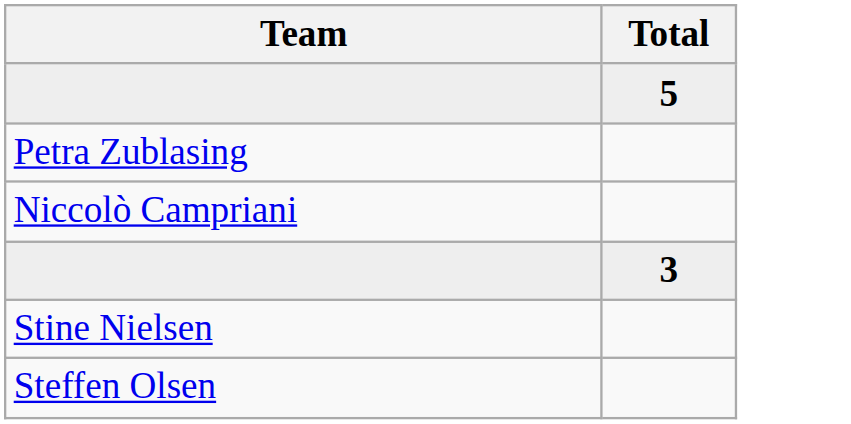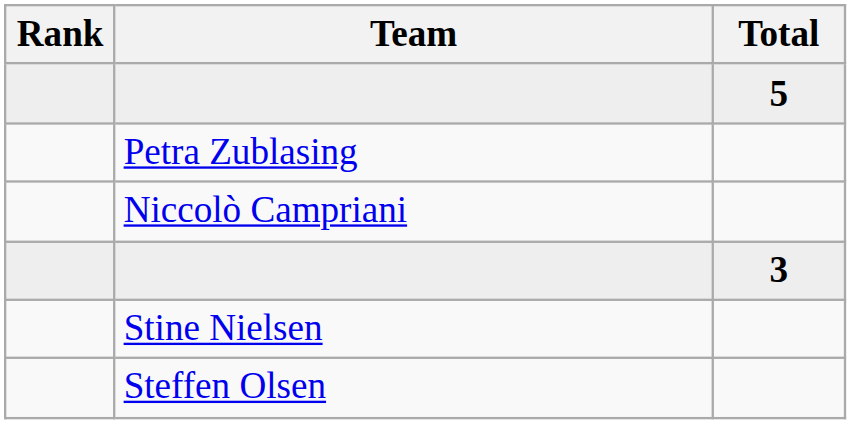 <table class="wikitable" style="text-align:center">
 <tr>
+<th width=40>Rank</th>
 <th width=250>Team</th>
 <th width=50>Total</th>
 </tr>
 <tr bgcolor=eeeeee>
+<td></td>
 <td align=left></td>
 <td><strong>5</strong></td>
 </tr>
 <tr>
+<td></td>
 <td align=left><a href='#'>Petra Zublasing</a></td>
 <td></td>
 </tr>
 <tr>
+<td></td>
 <td align=left><a href='#'>Niccolò Campriani</a></td>
 <td></td>
 </tr>
 <tr bgcolor=eeeeee>
+<td></td>
 <td align=left></td>
 <td><strong>3</strong></td>
 </tr>
 <tr>
+<td></td>
 <td align=left><a href='#'>Stine Nielsen</a></td>
 <td></td>
 </tr>
 <tr>
+<td></td>
 <td align=left><a href='#'>Steffen Olsen</a></td>
 <td></td>
 </tr>
 </table>
